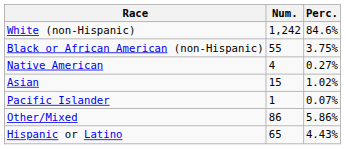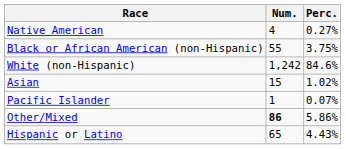 <table class="wikitable">
 <tr>
 <th>Race</th>
 <th>Num.</th>
 <th>Perc.</th>
 </tr>
 <tr>
-<td><a href='#'>White</a> (non-Hispanic)</td>
-<td>1,242</td>
-<td>84.6%</td>
+<td><a href='#'>Native American</a></td>
+<td>4</td>
+<td>0.27%</td>
 </tr>
 <tr>
 <td><a href='#'>Black or African American</a> (non-Hispanic)</td>
 <td>55</td>
 <td>3.75%</td>
 </tr>
 <tr>
-<td><a href='#'>Native American</a></td>
-<td>4</td>
-<td>0.27%</td>
+<td><a href='#'>White</a> (non-Hispanic)</td>
+<td>1,242</td>
+<td>84.6%</td>
 </tr>
 <tr>
 <td><a href='#'>Asian</a></td>
 <td>15</td>
 <td>1.02%</td>
 </tr>
 <tr>
 <td><a href='#'>Pacific Islander</a></td>
 <td>1</td>
 <td>0.07%</td>
 </tr>
 <tr>
 <td><a href='#'>Other/Mixed</a></td>
-<td>86</td>
+<td><strong>86</strong></td>
 <td>5.86%</td>
 </tr>
 <tr>
 <td><a href='#'>Hispanic</a> or <a href='#'>Latino</a></td>
 <td>65</td>
 <td>4.43%</td>
 </tr>
 </table>
